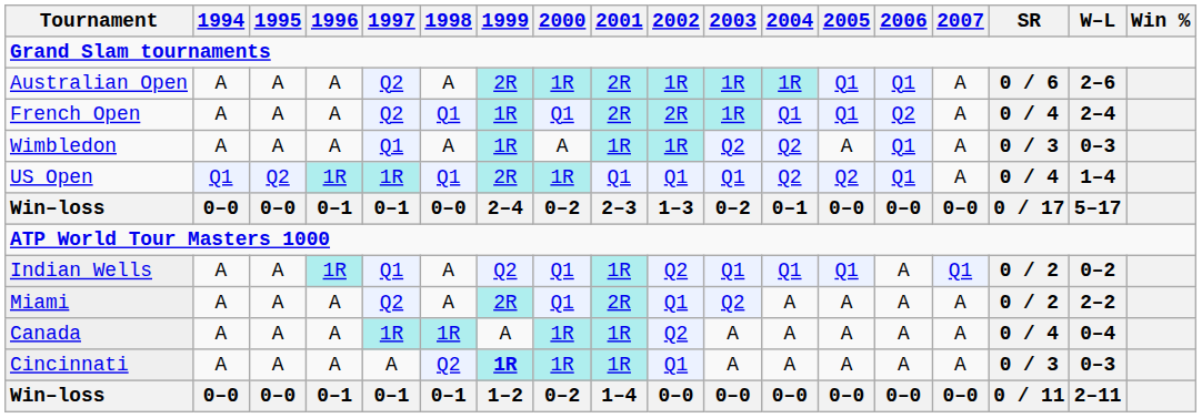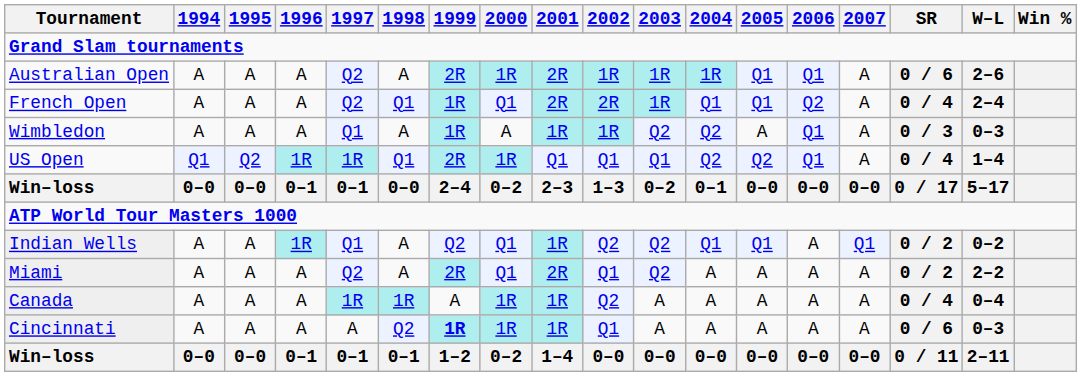 <table class=wikitable style=text-align:center;font-size:97%>
 <tr>
 <th>Tournament</th>
 <th><a href='#'>1994</a></th>
 <th><a href='#'>1995</a></th>
 <th><a href='#'>1996</a></th>
 <th><a href='#'>1997</a></th>
 <th><a href='#'>1998</a></th>
 <th><a href='#'>1999</a></th>
 <th><a href='#'>2000</a></th>
 <th><a href='#'>2001</a></th>
 <th><a href='#'>2002</a></th>
 <th><a href='#'>2003</a></th>
 <th><a href='#'>2004</a></th>
 <th><a href='#'>2005</a></th>
 <th><a href='#'>2006</a></th>
 <th><a href='#'>2007</a></th>
 <th>SR</th>
 <th>W–L</th>
 <th>Win %</th>
 </tr>
 <tr>
 <td colspan=20 align=left><a href='#'><strong>Grand Slam tournaments</strong></a></td>
 </tr>
 <tr>
 <td align=left><a href='#'>Australian Open</a></td>
 <td>A</td>
 <td>A</td>
 <td>A</td>
 <td style=background:#ecf2ff><a href='#'>Q2</a></td>
 <td>A</td>
 <td style=background:#afeeee><a href='#'>2R</a></td>
 <td style=background:#afeeee><a href='#'>1R</a></td>
 <td style=background:#afeeee><a href='#'>2R</a></td>
 <td style=background:#afeeee><a href='#'>1R</a></td>
 <td style=background:#afeeee><a href='#'>1R</a></td>
 <td style=background:#afeeee><a href='#'>1R</a></td>
 <td style=background:#ecf2ff><a href='#'>Q1</a></td>
 <td style=background:#ecf2ff><a href='#'>Q1</a></td>
 <td>A</td>
 <th>0 / 6</th>
 <th>2–6</th>
 <th></th>
 </tr>
 <tr>
 <td align=left><a href='#'>French Open</a></td>
 <td>A</td>
 <td>A</td>
 <td>A</td>
 <td style=background:#ecf2ff><a href='#'>Q2</a></td>
 <td style=background:#ecf2ff><a href='#'>Q1</a></td>
 <td style=background:#afeeee><a href='#'>1R</a></td>
 <td style=background:#ecf2ff><a href='#'>Q1</a></td>
 <td style=background:#afeeee><a href='#'>2R</a></td>
 <td style=background:#afeeee><a href='#'>2R</a></td>
 <td style=background:#afeeee><a href='#'>1R</a></td>
 <td style=background:#ecf2ff><a href='#'>Q1</a></td>
 <td style=background:#ecf2ff><a href='#'>Q1</a></td>
 <td style=background:#ecf2ff><a href='#'>Q2</a></td>
 <td>A</td>
 <th>0 / 4</th>
 <th>2–4</th>
 <th></th>
 </tr>
 <tr>
 <td align=left><a href='#'>Wimbledon</a></td>
 <td>A</td>
 <td>A</td>
 <td>A</td>
 <td style=background:#ecf2ff><a href='#'>Q1</a></td>
 <td>A</td>
 <td style=background:#afeeee><a href='#'>1R</a></td>
 <td>A</td>
 <td style=background:#afeeee><a href='#'>1R</a></td>
 <td style=background:#afeeee><a href='#'>1R</a></td>
 <td style=background:#ecf2ff><a href='#'>Q2</a></td>
 <td style=background:#ecf2ff><a href='#'>Q2</a></td>
 <td>A</td>
 <td style=background:#ecf2ff><a href='#'>Q1</a></td>
 <td>A</td>
 <th>0 / 3</th>
 <th>0–3</th>
 <th></th>
 </tr>
 <tr>
 <td align=left><a href='#'>US Open</a></td>
 <td style=background:#ecf2ff><a href='#'>Q1</a></td>
 <td style=background:#ecf2ff><a href='#'>Q2</a></td>
 <td style=background:#afeeee><a href='#'>1R</a></td>
 <td style=background:#afeeee><a href='#'>1R</a></td>
 <td style=background:#ecf2ff><a href='#'>Q1</a></td>
 <td style=background:#afeeee><a href='#'>2R</a></td>
 <td style=background:#afeeee><a href='#'>1R</a></td>
 <td style=background:#ecf2ff><a href='#'>Q1</a></td>
 <td style=background:#ecf2ff><a href='#'>Q1</a></td>
 <td style=background:#ecf2ff><a href='#'>Q1</a></td>
 <td style=background:#ecf2ff><a href='#'>Q2</a></td>
 <td style=background:#ecf2ff><a href='#'>Q2</a></td>
 <td style=background:#ecf2ff><a href='#'>Q1</a></td>
 <td>A</td>
 <th>0 / 4</th>
 <th>1–4</th>
 <th></th>
 </tr>
 <tr>
 <th style=text-align:left>Win–loss</th>
 <th>0–0</th>
 <th>0–0</th>
 <th>0–1</th>
 <th>0–1</th>
 <th>0–0</th>
 <th>2–4</th>
 <th>0–2</th>
 <th>2–3</th>
 <th>1–3</th>
 <th>0–2</th>
 <th>0–1</th>
 <th>0–0</th>
 <th>0–0</th>
 <th>0–0</th>
 <th>0 / 17</th>
 <th>5–17</th>
 <th></th>
 </tr>
 <tr>
 <td colspan=20 align=left><strong><a href='#'>ATP World Tour Masters 1000</a></strong></td>
 </tr>
 <tr>
 <td bgcolor=efefef align=left><a href='#'>Indian Wells</a></td>
 <td>A</td>
 <td>A</td>
 <td bgcolor=afeeee><a href='#'>1R</a></td>
 <td bgcolor=ecf2ff><a href='#'>Q1</a></td>
 <td>A</td>
 <td bgcolor=ecf2ff><a href='#'>Q2</a></td>
 <td bgcolor=ecf2ff><a href='#'>Q1</a></td>
 <td bgcolor=afeeee><a href='#'>1R</a></td>
 <td bgcolor=ecf2ff><a href='#'>Q2</a></td>
-<td bgcolor=ecf2ff><a href='#'>Q1</a></td>
+<td bgcolor=ecf2ff><a href='#'>Q2</a></td>
 <td bgcolor=ecf2ff><a href='#'>Q1</a></td>
 <td bgcolor=ecf2ff><a href='#'>Q1</a></td>
 <td>A</td>
 <td bgcolor=ecf2ff><a href='#'>Q1</a></td>
 <th>0 / 2</th>
 <th>0–2</th>
 <th></th>
 </tr>
 <tr>
 <td bgcolor=efefef align=left><a href='#'>Miami</a></td>
 <td>A</td>
 <td>A</td>
 <td>A</td>
 <td bgcolor=ecf2ff><a href='#'>Q2</a></td>
 <td>A</td>
 <td bgcolor=afeeee><a href='#'>2R</a></td>
 <td bgcolor=ecf2ff><a href='#'>Q1</a></td>
 <td bgcolor=afeeee><a href='#'>2R</a></td>
 <td bgcolor=ecf2ff><a href='#'>Q1</a></td>
 <td bgcolor=ecf2ff><a href='#'>Q2</a></td>
 <td>A</td>
 <td>A</td>
 <td>A</td>
 <td>A</td>
 <th>0 / 2</th>
 <th>2–2</th>
 <th></th>
 </tr>
 <tr>
 <td bgcolor=efefef align=left><a href='#'>Canada</a></td>
 <td>A</td>
 <td>A</td>
 <td>A</td>
 <td bgcolor=afeeee><a href='#'>1R</a></td>
 <td bgcolor=afeeee><a href='#'>1R</a></td>
 <td>A</td>
 <td bgcolor=afeeee><a href='#'>1R</a></td>
 <td bgcolor=afeeee><a href='#'>1R</a></td>
 <td bgcolor=ecf2ff><a href='#'>Q2</a></td>
 <td>A</td>
 <td>A</td>
 <td>A</td>
 <td>A</td>
 <td>A</td>
 <th>0 / 4</th>
 <th>0–4</th>
 <th></th>
 </tr>
 <tr>
 <td bgcolor=efefef align=left><a href='#'>Cincinnati</a></td>
 <td>A</td>
 <td>A</td>
 <td>A</td>
 <td>A</td>
 <td bgcolor=ecf2ff><a href='#'>Q2</a></td>
 <td bgcolor=afeeee><strong><a href='#'>1R</a></strong></td>
 <td bgcolor=afeeee><a href='#'>1R</a></td>
 <td bgcolor=afeeee><a href='#'>1R</a></td>
 <td bgcolor=ecf2ff><a href='#'>Q1</a></td>
 <td>A</td>
 <td>A</td>
 <td>A</td>
 <td>A</td>
 <td>A</td>
-<th>0 / 3</th>
+<th>0 / 6</th>
 <th>0–3</th>
 <th></th>
 </tr>
 <tr>
 <th style=text-align:left>Win–loss</th>
 <th>0–0</th>
 <th>0–0</th>
 <th>0–1</th>
 <th>0–1</th>
 <th>0–1</th>
 <th>1–2</th>
 <th>0–2</th>
 <th>1–4</th>
 <th>0–0</th>
 <th>0–0</th>
 <th>0–0</th>
 <th>0–0</th>
 <th>0–0</th>
 <th>0–0</th>
 <th>0 / 11</th>
 <th>2–11</th>
 <th></th>
 </tr>
 </table>
